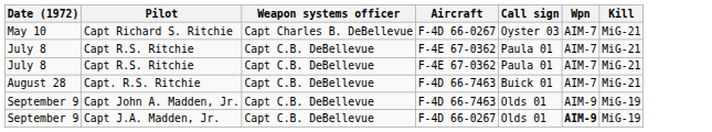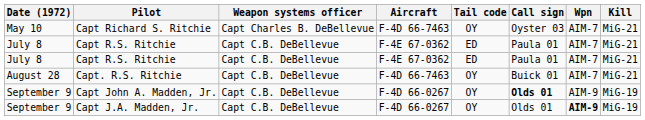 <table class="wikitable">
 <tr>
 <th>Date (1972)</th>
 <th>Pilot</th>
 <th>Weapon systems officer</th>
 <th>Aircraft</th>
+<th>Tail code</th>
 <th>Call sign</th>
 <th>Wpn</th>
 <th>Kill</th>
 </tr>
 <tr>
 <td>May 10</td>
 <td>Capt Richard S. Ritchie</td>
 <td>Capt Charles B. DeBellevue</td>
-<td>F-4D 66-0267</td>
+<td>F-4D 66-7463</td>
+<td>  OY</td>
 <td>Oyster 03</td>
 <td>AIM-7</td>
 <td>MiG-21</td>
 </tr>
 <tr>
 <td>July 8</td>
 <td>Capt R.S. Ritchie</td>
 <td>Capt C.B. DeBellevue</td>
 <td>F-4E 67-0362</td>
+<td>  ED</td>
 <td>Paula 01</td>
 <td>AIM-7</td>
 <td>MiG-21</td>
 </tr>
 <tr>
 <td>July 8</td>
 <td>Capt R.S. Ritchie</td>
 <td>Capt C.B. DeBellevue</td>
 <td>F-4E 67-0362</td>
+<td>  ED</td>
 <td>Paula 01</td>
 <td>AIM-7</td>
 <td>MiG-21</td>
 </tr>
 <tr>
 <td>August 28</td>
 <td>Capt. R.S. Ritchie</td>
 <td>Capt C.B. DeBellevue</td>
 <td>F-4D 66-7463</td>
+<td>  OY</td>
 <td>Buick 01</td>
 <td>AIM-7</td>
 <td>MiG-21</td>
 </tr>
 <tr>
 <td>September 9</td>
 <td>Capt John A. Madden, Jr.</td>
 <td>Capt C.B. DeBellevue</td>
-<td>F-4D 66-7463</td>
-<td>Olds 01</td>
+<td>F-4D 66-0267</td>
+<td>  OY</td>
+<td><strong>Olds 01</strong></td>
 <td>AIM-9</td>
 <td>MiG-19</td>
 </tr>
 <tr>
 <td>September 9</td>
 <td>Capt J.A. Madden, Jr.</td>
 <td>Capt C.B. DeBellevue</td>
 <td>F-4D 66-0267</td>
+<td>  OY</td>
 <td>Olds 01</td>
 <td><strong>AIM-9</strong></td>
 <td>MiG-19</td>
 </tr>
 </table>
